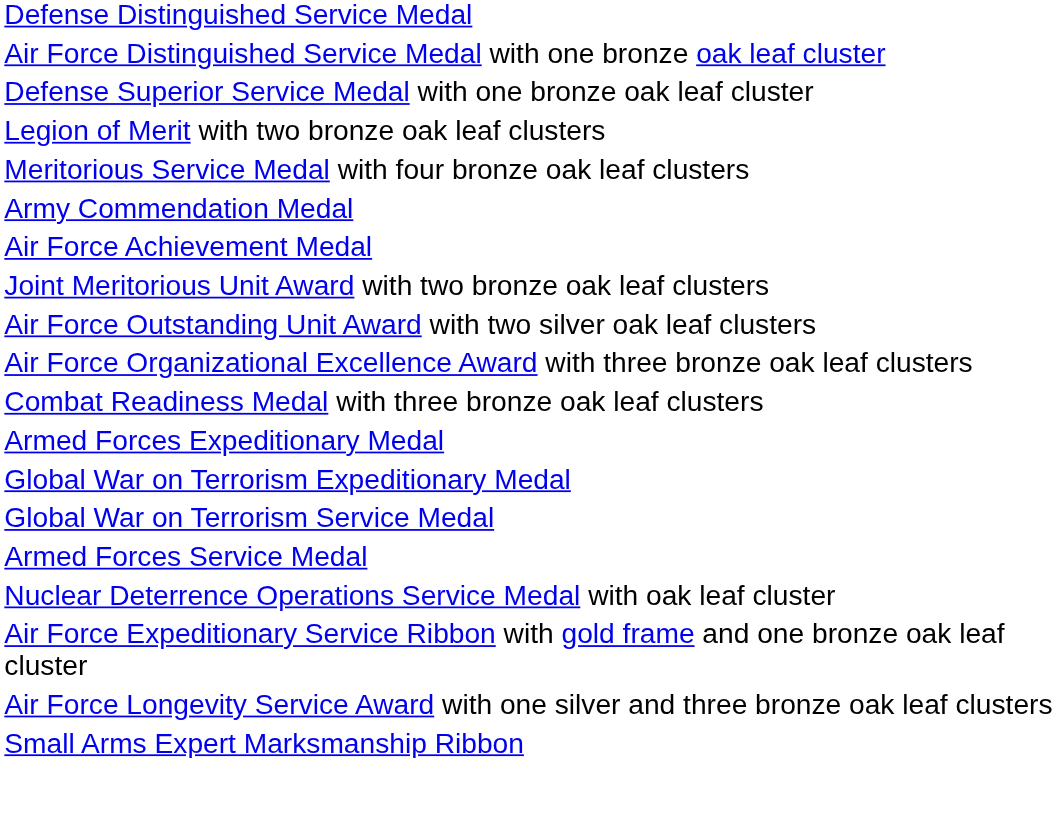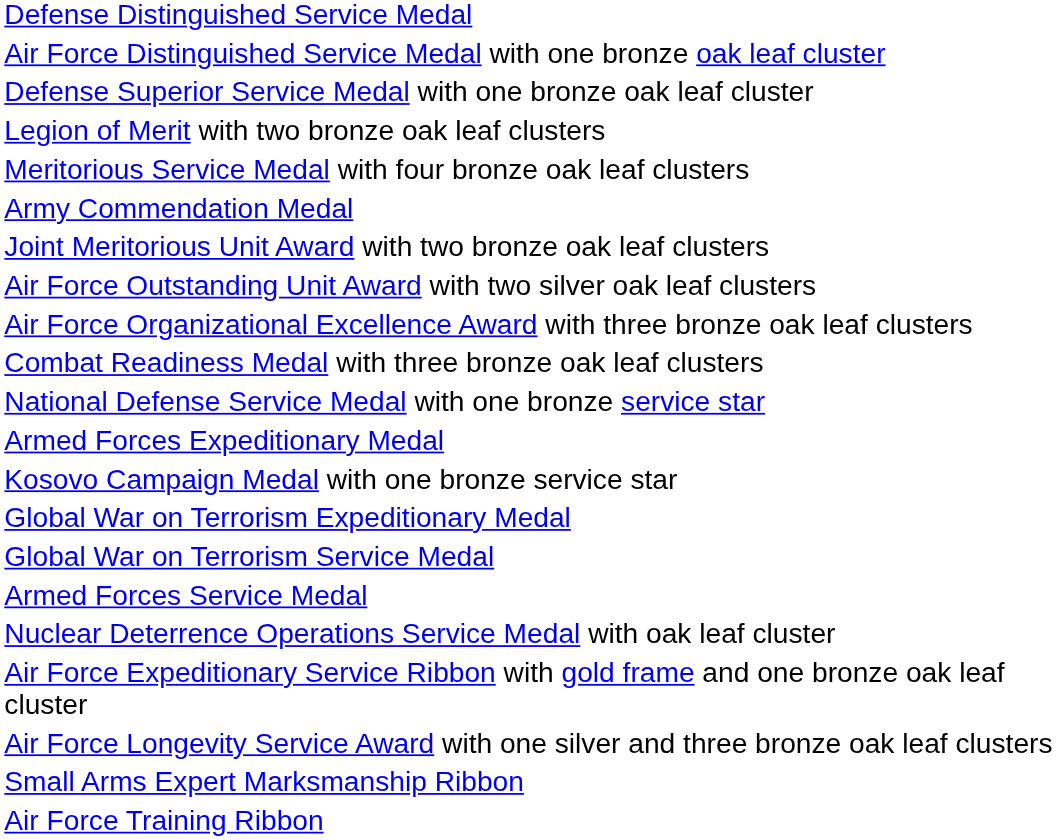 <table>
 <tr>
 <td></td>
 <td><a href='#'>Defense Distinguished Service Medal</a></td>
 </tr>
 <tr>
 <td></td>
 <td><a href='#'>Air Force Distinguished Service Medal</a> with one bronze <a href='#'>oak leaf cluster</a></td>
 </tr>
 <tr>
 <td></td>
 <td><a href='#'>Defense Superior Service Medal</a> with one bronze oak leaf cluster</td>
 </tr>
 <tr>
 <td><span></span><span></span></td>
 <td><a href='#'>Legion of Merit</a> with two bronze oak leaf clusters</td>
 </tr>
 <tr>
 <td><span></span><span></span><span></span><span></span></td>
 <td><a href='#'>Meritorious Service Medal</a> with four bronze oak leaf clusters</td>
 </tr>
 <tr>
 <td></td>
 <td><a href='#'>Army Commendation Medal</a></td>
 </tr>
 <tr>
-<td></td>
-<td><a href='#'>Air Force Achievement Medal</a></td>
-</tr>
-<tr>
 <td><span></span><span></span></td>
 <td><a href='#'>Joint Meritorious Unit Award</a> with two bronze oak leaf clusters</td>
 </tr>
 <tr>
 <td><span></span><span></span></td>
 <td><a href='#'>Air Force Outstanding Unit Award</a> with two silver oak leaf clusters</td>
 </tr>
 <tr>
 <td><span></span><span></span><span></span></td>
 <td><a href='#'>Air Force Organizational Excellence Award</a> with three bronze oak leaf clusters</td>
 </tr>
 <tr>
 <td><span></span><span></span><span></span></td>
 <td><a href='#'>Combat Readiness Medal</a> with three bronze oak leaf clusters</td>
 </tr>
 <tr>
 <td></td>
+<td><a href='#'>National Defense Service Medal</a> with one bronze <a href='#'>service star</a></td>
+</tr>
+<tr>
+<td></td>
 <td><a href='#'>Armed Forces Expeditionary Medal</a></td>
+</tr>
+<tr>
+<td></td>
+<td><a href='#'>Kosovo Campaign Medal</a> with one bronze service star</td>
 </tr>
 <tr>
 <td></td>
 <td><a href='#'>Global War on Terrorism Expeditionary Medal</a></td>
 </tr>
 <tr>
 <td></td>
 <td><a href='#'>Global War on Terrorism Service Medal</a></td>
 </tr>
 <tr>
 <td></td>
 <td><a href='#'>Armed Forces Service Medal</a></td>
 </tr>
 <tr>
 <td></td>
 <td><a href='#'>Nuclear Deterrence Operations Service Medal</a> with oak leaf cluster</td>
 </tr>
 <tr>
 <td></td>
 <td><a href='#'>Air Force Expeditionary Service Ribbon</a> with <a href='#'>gold frame</a> and one bronze oak leaf cluster</td>
 </tr>
 <tr>
 <td><span></span><span></span><span></span><span></span></td>
 <td><a href='#'>Air Force Longevity Service Award</a> with one silver and three bronze oak leaf clusters</td>
 </tr>
 <tr>
 <td></td>
 <td><a href='#'>Small Arms Expert Marksmanship Ribbon</a></td>
 </tr>
+<tr>
+<td></td>
+<td><a href='#'>Air Force Training Ribbon</a></td>
+</tr>
 </table>
